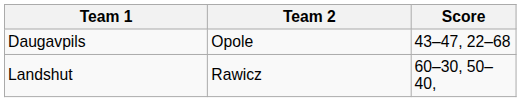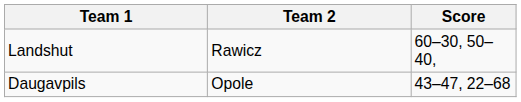 <table class="wikitable" style="font-size: 100%">
 <tr>
 <th width=200>Team 1</th>
 <th width=200>Team 2</th>
 <th width=100>Score</th>
 </tr>
 <tr>
+<td>Landshut</td>
+<td>Rawicz</td>
+<td>60–30, 50–40,</td>
+</tr>
+<tr>
 <td>Daugavpils</td>
 <td>Opole</td>
 <td>43–47, 22–68</td>
 </tr>
-<tr>
-<td>Landshut</td>
-<td>Rawicz</td>
-<td>60–30, 50–40,</td>
-</tr>
 </table>
